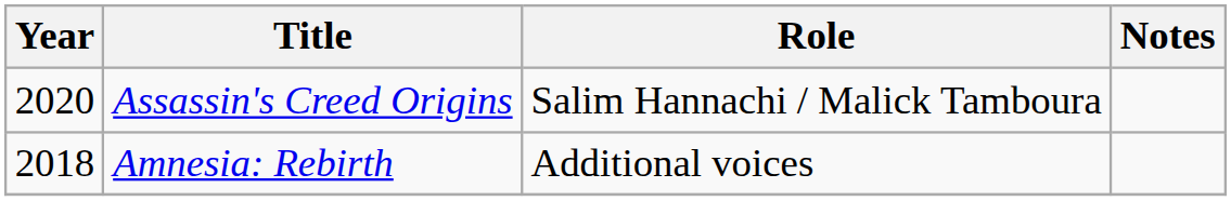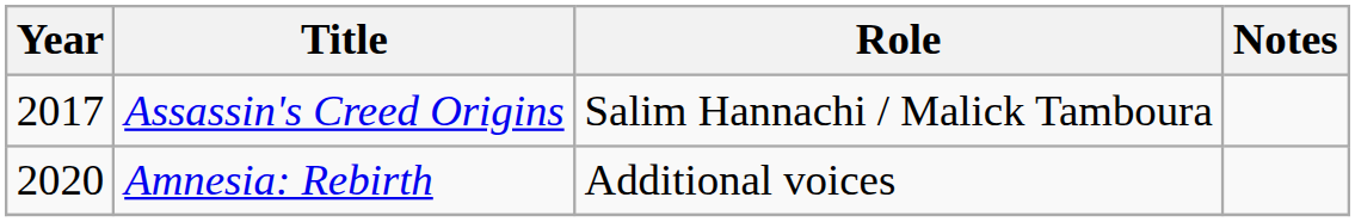 <table class="wikitable">
 <tr>
 <th>Year</th>
 <th>Title</th>
 <th>Role</th>
 <th>Notes</th>
 </tr>
 <tr>
-<td>2020</td>
+<td>2017</td>
 <td><em><a href='#'>Assassin's Creed Origins</a></em></td>
 <td>Salim Hannachi / Malick Tamboura</td>
 <td></td>
 </tr>
 <tr>
-<td>2018</td>
+<td>2020</td>
 <td><em><a href='#'>Amnesia: Rebirth</a></em></td>
 <td>Additional voices</td>
 <td></td>
 </tr>
 <tr>
 </tr>
 </table>
